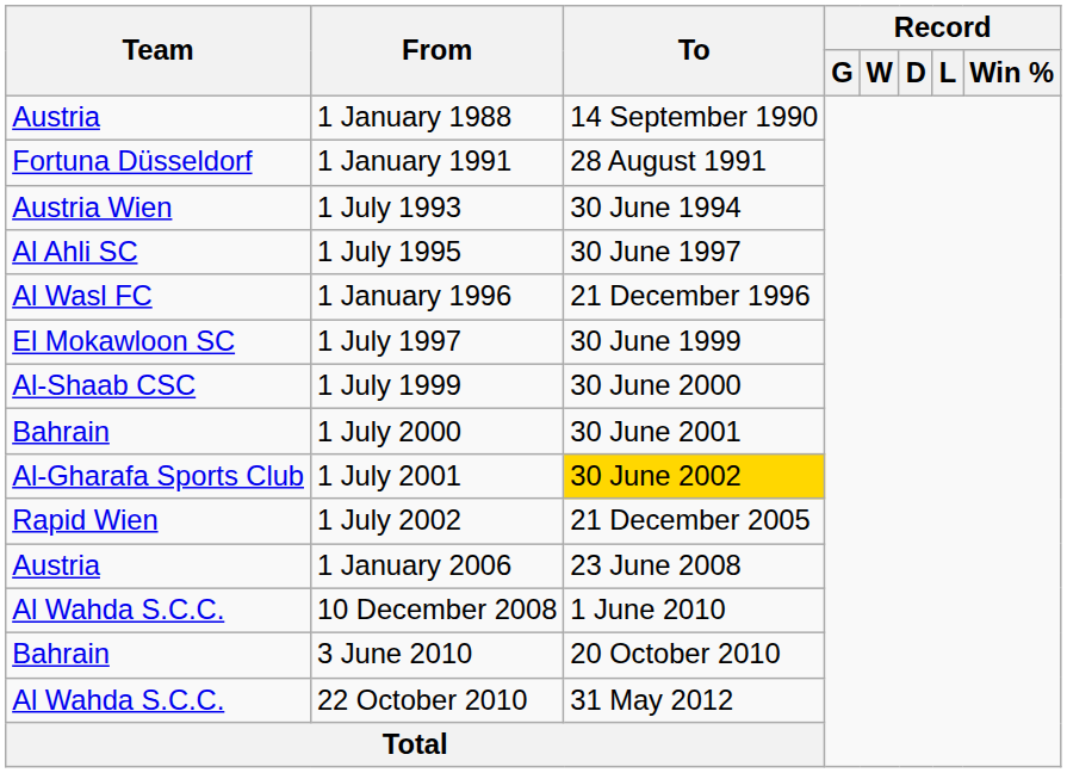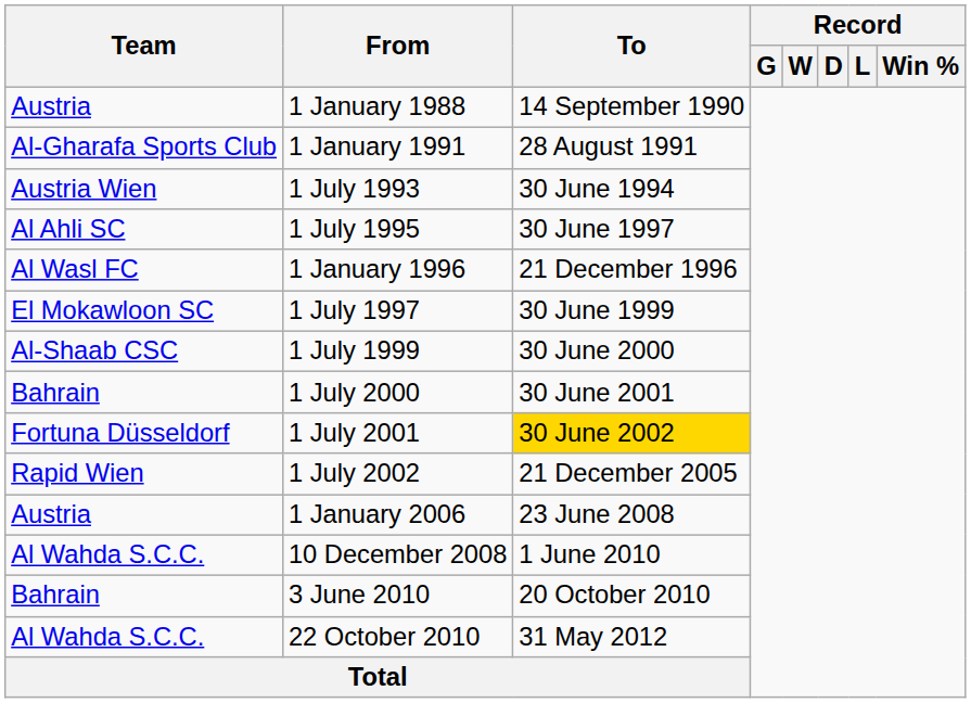 <table class="wikitable" style="text-align: center">
 <tr>
 <th rowspan="2">Team</th>
 <th rowspan="2">From</th>
 <th rowspan="2">To</th>
 <th colspan="6">Record</th>
 </tr>
 <tr>
 <th>G</th>
 <th>W</th>
 <th>D</th>
 <th>L</th>
 <th>Win %</th>
 </tr>
 <tr>
 <td align=left><a href='#'>Austria</a></td>
 <td align=left>1 January 1988</td>
 <td align=left>14 September 1990<br></td>
 </tr>
 <tr>
-<td align=left><a href='#'>Fortuna Düsseldorf</a></td>
+<td align=left><a href='#'>Al-Gharafa Sports Club</a></td>
 <td align=left>1 January 1991</td>
 <td align=left>28 August 1991<br></td>
 </tr>
 <tr>
 <td align=left><a href='#'>Austria Wien</a></td>
 <td align=left>1 July 1993</td>
 <td align=left>30 June 1994<br></td>
 </tr>
 <tr>
 <td align=left><a href='#'>Al Ahli SC</a></td>
 <td align=left>1 July 1995</td>
 <td align=left>30 June 1997<br></td>
 </tr>
 <tr>
 <td align=left><a href='#'>Al Wasl FC</a></td>
 <td align=left>1 January 1996</td>
 <td align=left>21 December 1996<br></td>
 </tr>
 <tr>
 <td align=left><a href='#'>El Mokawloon SC</a></td>
 <td align=left>1 July 1997</td>
 <td align=left>30 June 1999<br></td>
 </tr>
 <tr>
 <td align=left><a href='#'>Al-Shaab CSC</a></td>
 <td align=left>1 July 1999</td>
 <td align=left>30 June 2000<br></td>
 </tr>
 <tr>
 <td align=left><a href='#'>Bahrain</a></td>
 <td align=left>1 July 2000</td>
 <td align=left>30 June 2001<br></td>
 </tr>
 <tr>
-<td align=left><a href='#'>Al-Gharafa Sports Club</a></td>
+<td align=left><a href='#'>Fortuna Düsseldorf</a></td>
 <td align=left>1 July 2001</td>
 <td align=left style="background: gold;">30 June 2002<br></td>
 </tr>
 <tr>
 <td align=left><a href='#'>Rapid Wien</a></td>
 <td align=left>1 July 2002</td>
 <td align=left>21 December 2005<br></td>
 </tr>
 <tr>
 <td align=left><a href='#'>Austria</a></td>
 <td align=left>1 January 2006</td>
 <td align=left>23 June 2008<br></td>
 </tr>
 <tr>
 <td align=left><a href='#'>Al Wahda S.C.C.</a></td>
 <td align=left>10 December 2008</td>
 <td align=left>1 June 2010<br></td>
 </tr>
 <tr>
 <td align=left><a href='#'>Bahrain</a></td>
 <td align=left>3 June 2010</td>
 <td align=left>20 October 2010<br></td>
 </tr>
 <tr>
 <td align=left><a href='#'>Al Wahda S.C.C.</a></td>
 <td align=left>22 October 2010</td>
 <td align=left>31 May 2012<br></td>
 </tr>
 <tr>
 <th colspan="3">Total<br></th>
 </tr>
 </table>
